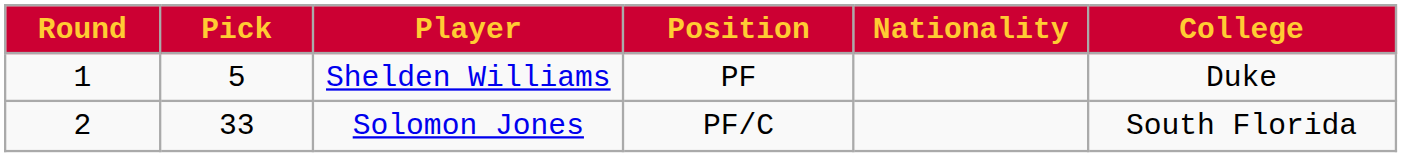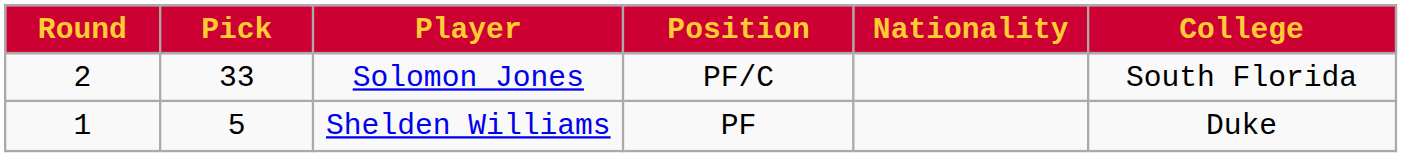 <table class="wikitable sortable sortable">
 <tr>
 <th style="background:#C03; color:#FC3" width="10%">Round</th>
 <th style="background:#C03; color:#FC3" width="10%">Pick</th>
 <th style="background:#C03; color:#FC3" width="20%">Player</th>
 <th style="background:#C03; color:#FC3" width="15%">Position</th>
 <th style="background:#C03; color:#FC3" width="15%">Nationality</th>
 <th style="background:#C03; color:#FC3" width="20%">College</th>
 </tr>
 <tr style="text-align: center">
+<td>2</td>
+<td>33</td>
+<td><a href='#'>Solomon Jones</a></td>
+<td>PF/C</td>
+<td></td>
+<td>South Florida</td>
+</tr>
+<tr style="text-align: center">
 <td>1</td>
 <td>5</td>
 <td><a href='#'>Shelden Williams</a></td>
 <td>PF</td>
 <td></td>
 <td>Duke</td>
 </tr>
-<tr style="text-align: center">
-<td>2</td>
-<td>33</td>
-<td><a href='#'>Solomon Jones</a></td>
-<td>PF/C</td>
-<td></td>
-<td>South Florida</td>
-</tr>
 </table>
